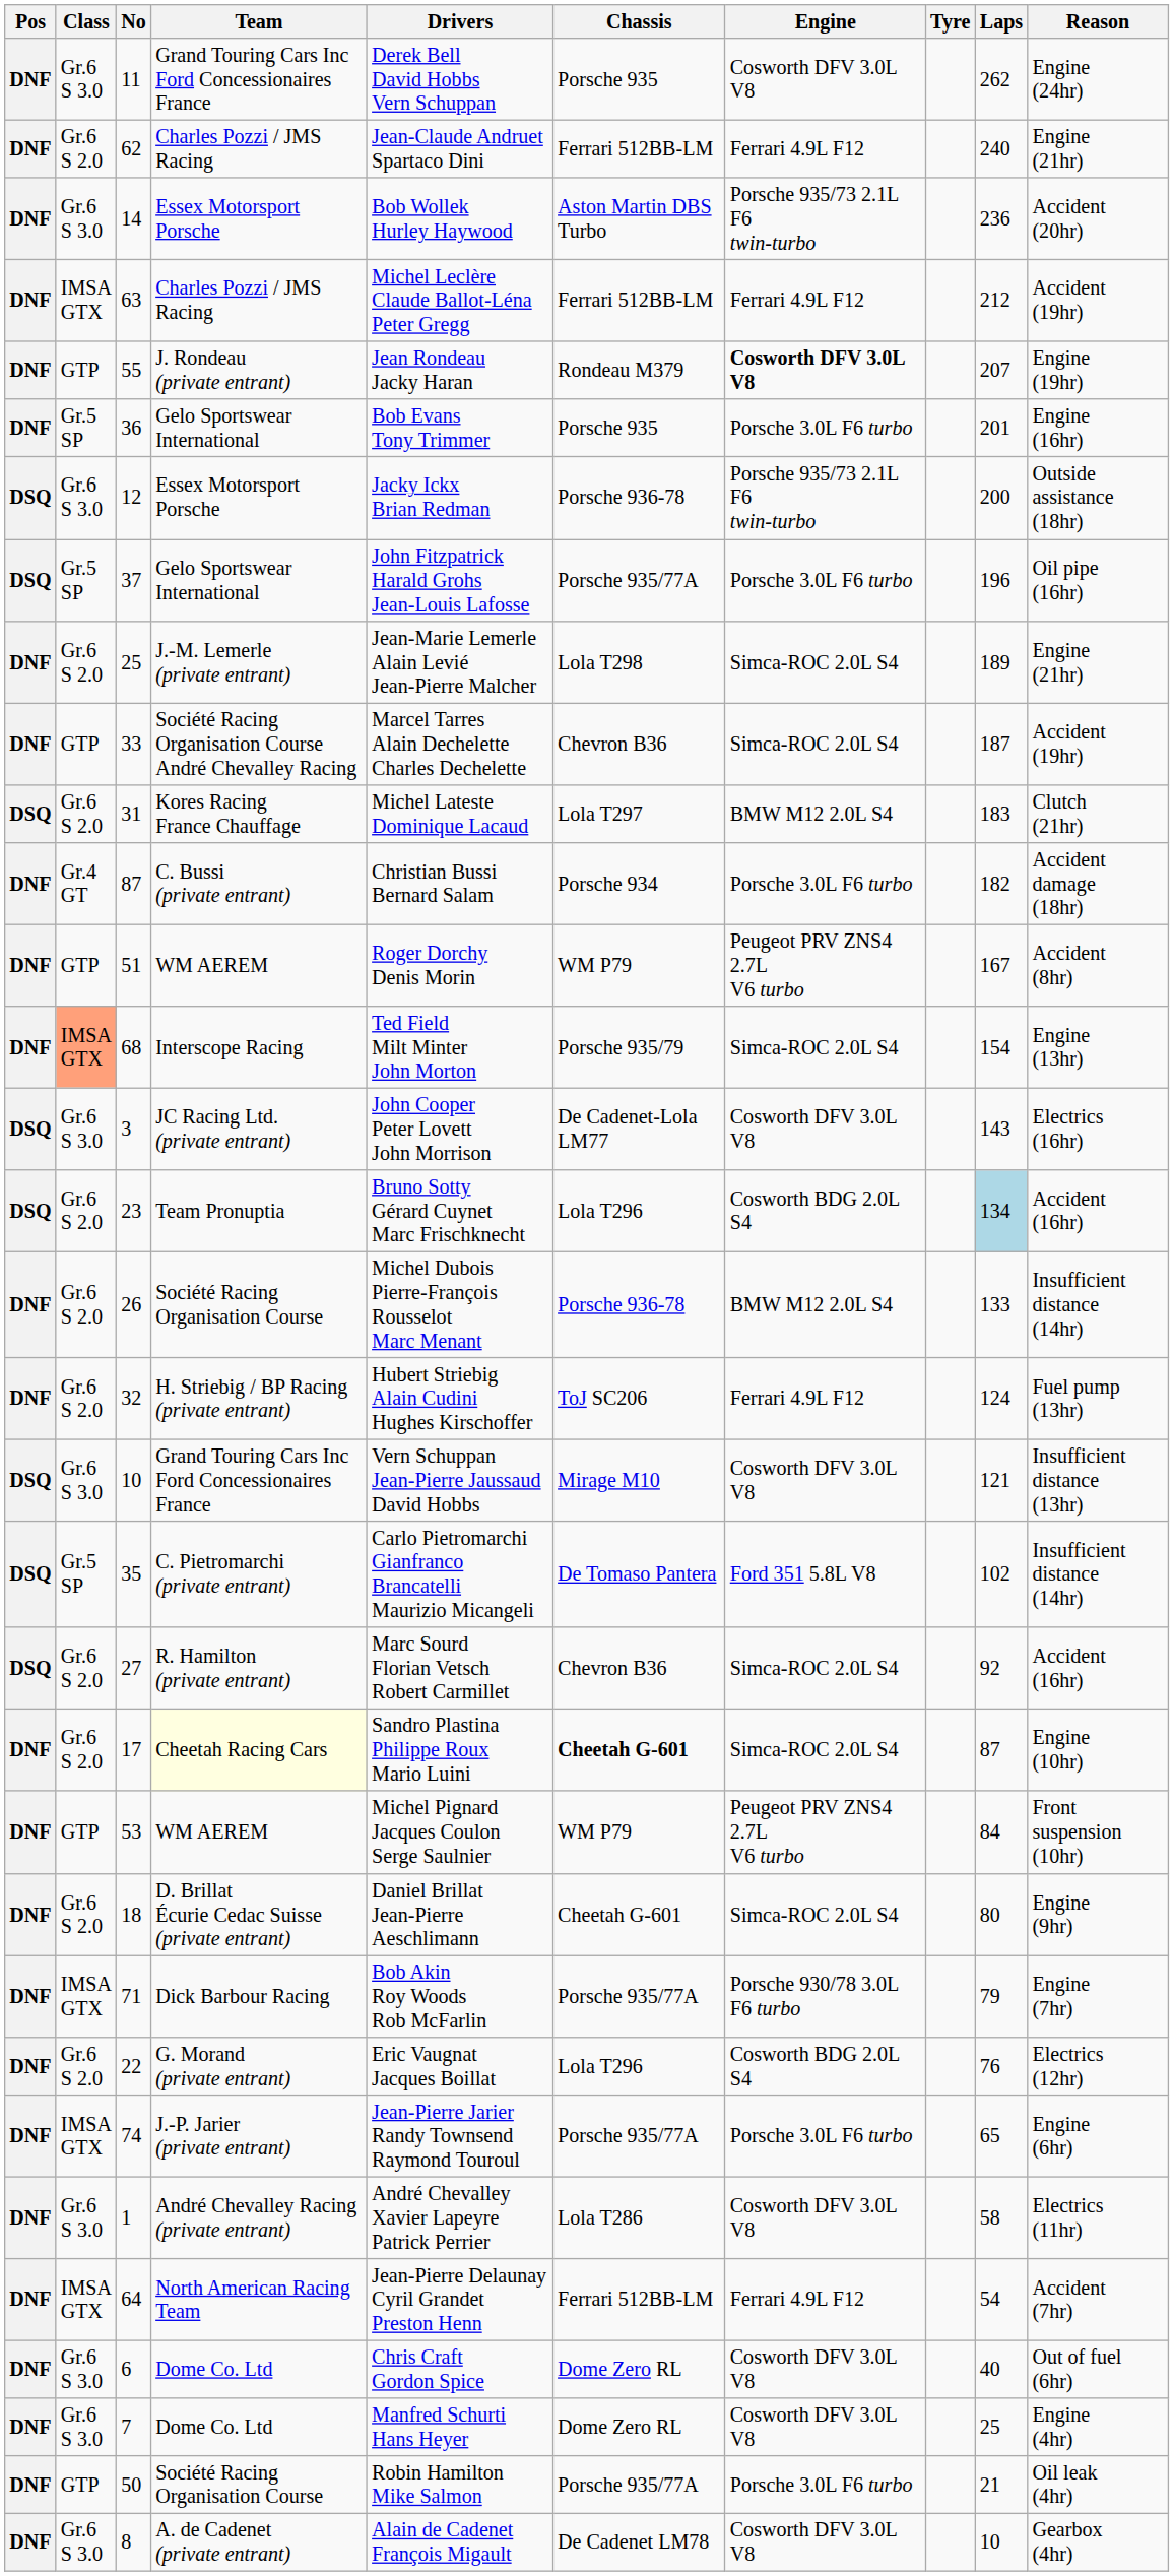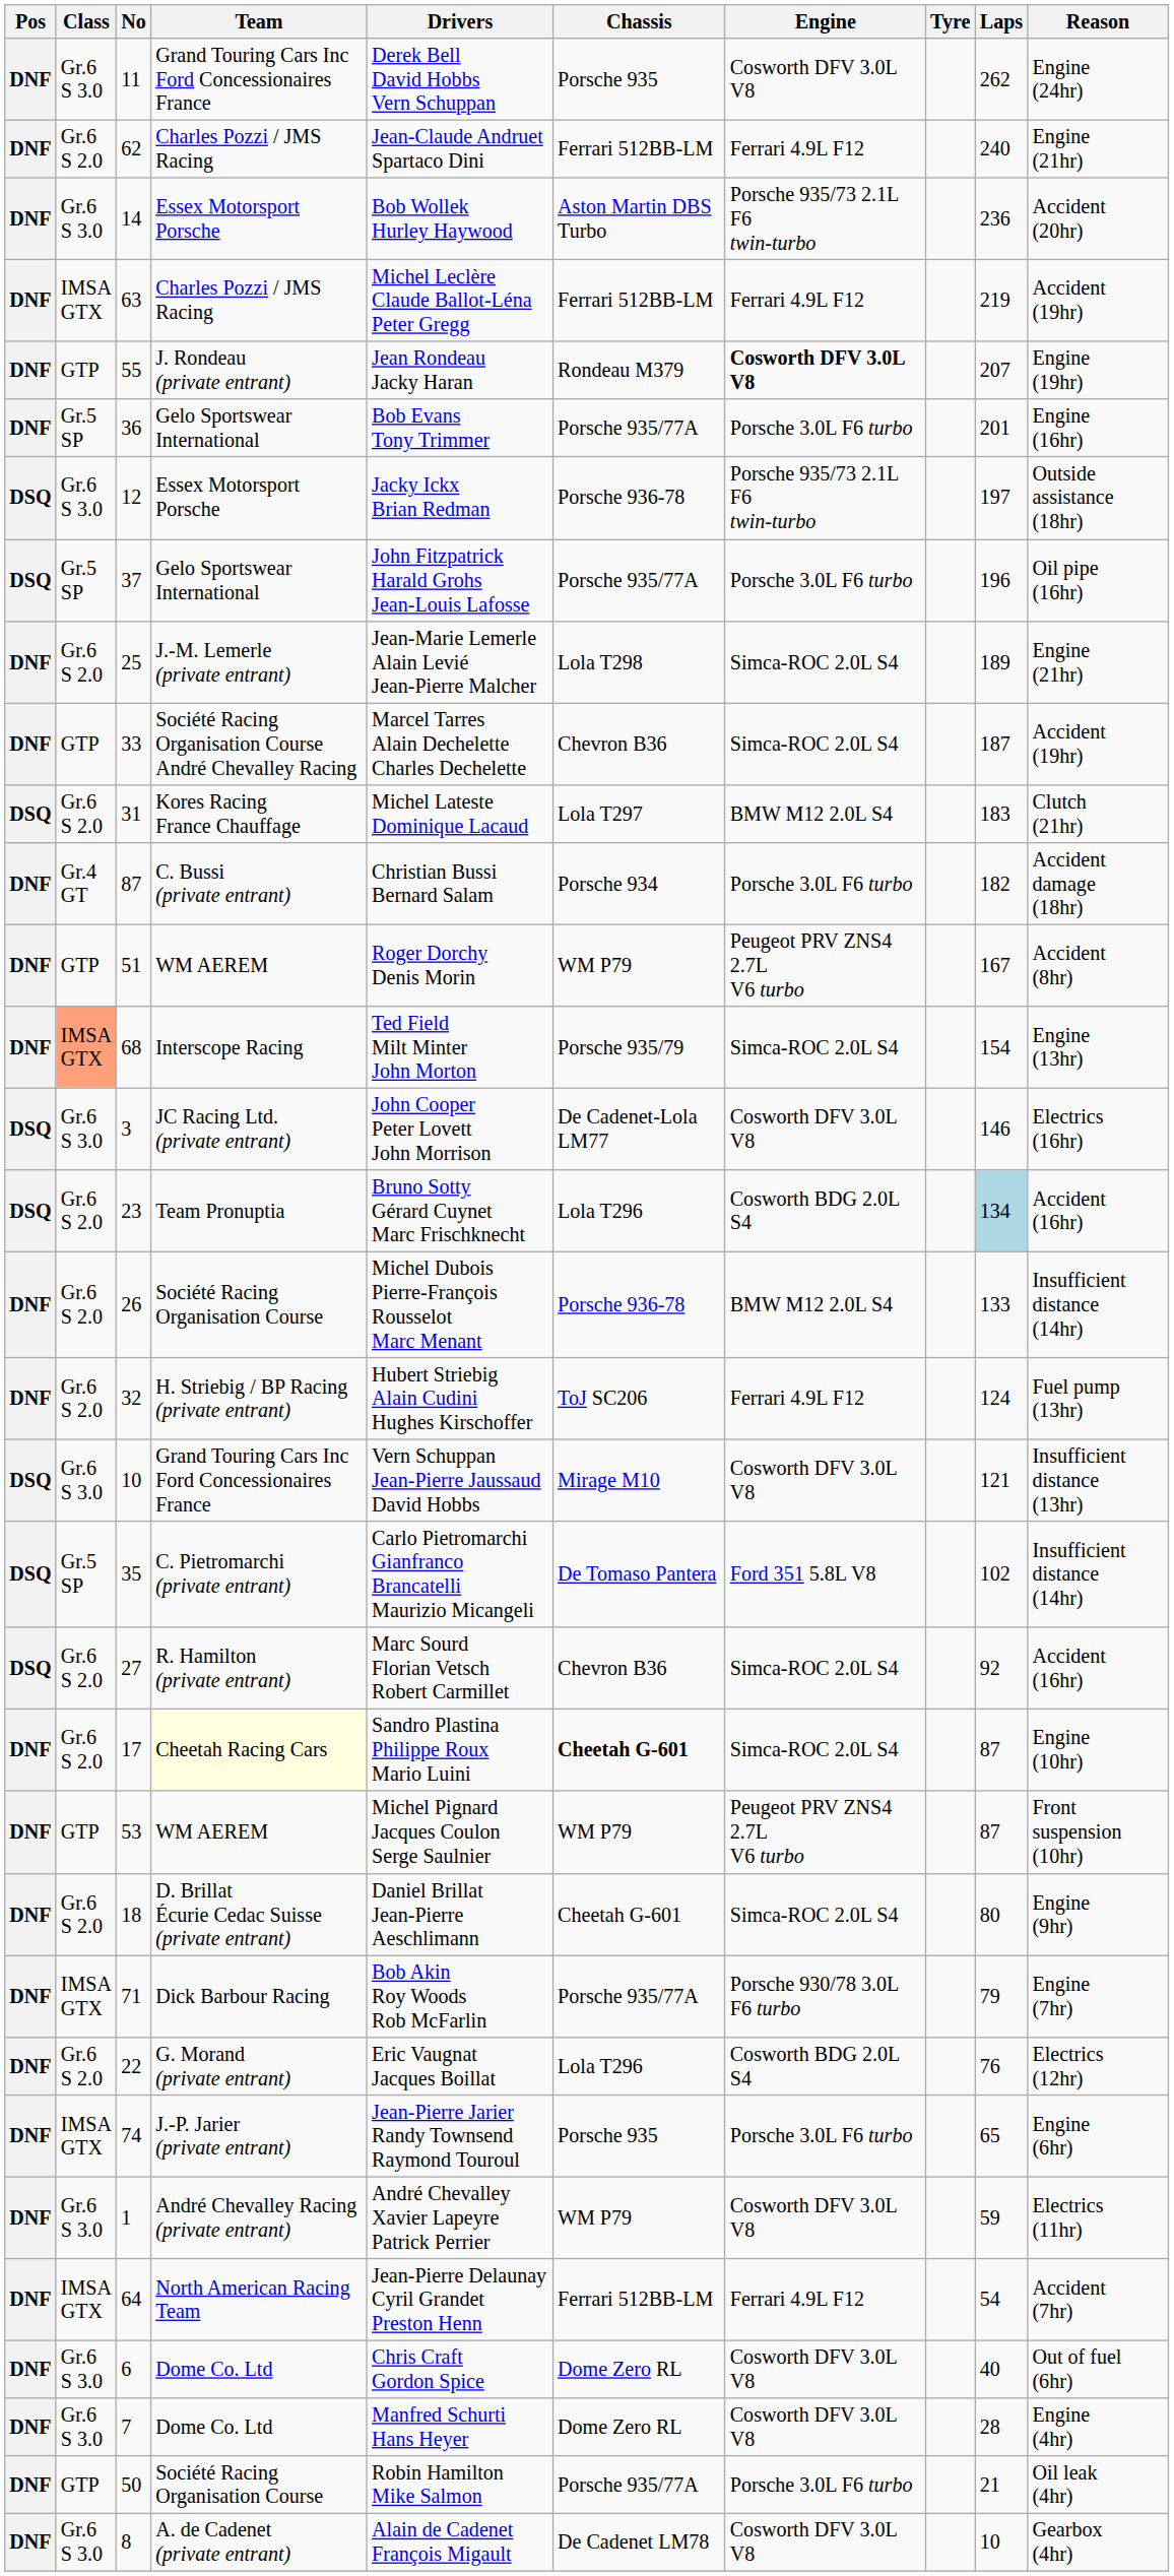 <table class="wikitable" style="font-size: 95%;">
 <tr>
 <th>Pos</th>
 <th>Class</th>
 <th>No</th>
 <th>Team</th>
 <th>Drivers</th>
 <th>Chassis</th>
 <th>Engine</th>
 <th>Tyre</th>
 <th>Laps</th>
 <th>Reason</th>
 </tr>
 <tr>
 <th>DNF</th>
 <td>Gr.6<br>S 3.0</td>
 <td>11</td>
 <td> Grand Touring Cars Inc<br> <a href='#'>Ford</a> Concessionaires France</td>
 <td> <a href='#'>Derek Bell</a><br> <a href='#'>David Hobbs</a><br> <a href='#'>Vern Schuppan</a></td>
 <td>Porsche 935</td>
 <td>Cosworth DFV 3.0L V8</td>
 <td></td>
 <td>262</td>
 <td>Engine<br>(24hr)</td>
 </tr>
 <tr>
 <th>DNF</th>
 <td>Gr.6<br>S 2.0</td>
 <td>62</td>
 <td> <a href='#'>Charles Pozzi</a> / JMS Racing</td>
 <td> <a href='#'>Jean-Claude Andruet</a><br> Spartaco Dini</td>
 <td>Ferrari 512BB-LM</td>
 <td>Ferrari 4.9L F12</td>
 <td></td>
 <td>240</td>
 <td>Engine<br>(21hr)</td>
 </tr>
 <tr>
 <th>DNF</th>
 <td>Gr.6<br>S 3.0</td>
 <td>14</td>
 <td> <a href='#'>Essex Motorsport Porsche</a></td>
 <td> <a href='#'>Bob Wollek</a><br> <a href='#'>Hurley Haywood</a></td>
 <td><a href='#'>Aston Martin DBS</a> Turbo</td>
 <td>Porsche 935/73 2.1L F6<br> <em>twin-turbo</em></td>
 <td></td>
 <td>236</td>
 <td>Accident<br>(20hr)</td>
 </tr>
 <tr>
 <th>DNF</th>
 <td>IMSA<br>GTX</td>
 <td>63</td>
 <td> <a href='#'>Charles Pozzi</a> / JMS Racing</td>
 <td> <a href='#'>Michel Leclère</a><br> <a href='#'>Claude Ballot-Léna</a><br> <a href='#'>Peter Gregg</a></td>
 <td>Ferrari 512BB-LM</td>
 <td>Ferrari 4.9L F12</td>
 <td></td>
-<td>212</td>
+<td>219</td>
 <td>Accident<br>(19hr)</td>
 </tr>
 <tr>
 <th>DNF</th>
 <td>GTP</td>
 <td>55</td>
 <td> J. Rondeau<br><em>(private entrant)</em></td>
 <td> <a href='#'>Jean Rondeau</a><br> Jacky Haran</td>
 <td>Rondeau M379</td>
 <td><strong>Cosworth DFV 3.0L V8</strong></td>
 <td></td>
 <td>207</td>
 <td>Engine<br>(19hr)</td>
 </tr>
 <tr>
 <th>DNF</th>
 <td>Gr.5<br>SP</td>
 <td>36</td>
 <td> Gelo Sportswear<br>International</td>
 <td> <a href='#'>Bob Evans</a><br> <a href='#'>Tony Trimmer</a></td>
-<td>Porsche 935</td>
+<td>Porsche 935/77A</td>
 <td>Porsche 3.0L F6 <em>turbo</em></td>
 <td></td>
 <td>201</td>
 <td>Engine<br>(16hr)</td>
 </tr>
 <tr>
 <th>DSQ</th>
 <td>Gr.6<br>S 3.0</td>
 <td>12</td>
 <td> Essex Motorsport Porsche</td>
 <td> <a href='#'>Jacky Ickx</a><br> <a href='#'>Brian Redman</a></td>
 <td>Porsche 936-78</td>
 <td>Porsche 935/73 2.1L F6<br> <em>twin-turbo</em></td>
 <td></td>
-<td>200</td>
+<td>197</td>
 <td>Outside assistance<br>(18hr)</td>
 </tr>
 <tr>
 <th>DSQ</th>
 <td>Gr.5<br>SP</td>
 <td>37</td>
 <td> Gelo Sportswear<br>International</td>
 <td> <a href='#'>John Fitzpatrick</a><br> <a href='#'>Harald Grohs</a><br> <a href='#'>Jean-Louis Lafosse</a></td>
 <td>Porsche 935/77A</td>
 <td>Porsche 3.0L F6 <em>turbo</em></td>
 <td></td>
 <td>196</td>
 <td>Oil pipe<br>(16hr)</td>
 </tr>
 <tr>
 <th>DNF</th>
 <td>Gr.6<br>S 2.0</td>
 <td>25</td>
 <td> J.-M. Lemerle<br><em>(private entrant)</em></td>
 <td> Jean-Marie Lemerle<br> Alain Levié<br> Jean-Pierre Malcher</td>
 <td>Lola T298</td>
 <td>Simca-ROC 2.0L S4</td>
 <td></td>
 <td>189</td>
 <td>Engine<br>(21hr)</td>
 </tr>
 <tr>
 <th>DNF</th>
 <td>GTP</td>
 <td>33</td>
 <td> Société Racing<br>Organisation Course<br> André Chevalley Racing</td>
 <td> Marcel Tarres<br> Alain Dechelette<br> Charles Dechelette</td>
 <td>Chevron B36</td>
 <td>Simca-ROC 2.0L S4</td>
 <td></td>
 <td>187</td>
 <td>Accident<br>(19hr)</td>
 </tr>
 <tr>
 <th>DSQ</th>
 <td>Gr.6<br>S 2.0</td>
 <td>31</td>
 <td> Kores Racing<br> France Chauffage</td>
 <td> Michel Lateste<br> <a href='#'>Dominique Lacaud</a></td>
 <td>Lola T297</td>
 <td>BMW M12 2.0L S4</td>
 <td></td>
 <td>183</td>
 <td>Clutch<br>(21hr)</td>
 </tr>
 <tr>
 <th>DNF</th>
 <td>Gr.4<br>GT</td>
 <td>87</td>
 <td> C. Bussi<br><em>(private entrant)</em></td>
 <td> Christian Bussi<br> Bernard Salam</td>
 <td>Porsche 934</td>
 <td>Porsche 3.0L F6 <em>turbo</em></td>
 <td></td>
 <td>182</td>
 <td>Accident damage<br>(18hr)</td>
 </tr>
 <tr>
 <th>DNF</th>
 <td>GTP</td>
 <td>51</td>
 <td> WM AEREM</td>
 <td> <a href='#'>Roger Dorchy</a><br> Denis Morin</td>
 <td>WM P79</td>
 <td>Peugeot PRV ZNS4 2.7L<br> V6 <em>turbo</em></td>
 <td></td>
 <td>167</td>
 <td>Accident<br>(8hr)</td>
 </tr>
 <tr>
 <th>DNF</th>
 <td style="background: lightsalmon;">IMSA<br>GTX</td>
 <td>68</td>
 <td> Interscope Racing</td>
 <td> <a href='#'>Ted Field</a><br> Milt Minter<br> <a href='#'>John Morton</a></td>
 <td>Porsche 935/79</td>
 <td>Simca-ROC 2.0L S4</td>
 <td></td>
 <td>154</td>
 <td>Engine<br>(13hr)</td>
 </tr>
 <tr>
 <th>DSQ</th>
 <td>Gr.6<br>S 3.0</td>
 <td>3</td>
 <td> JC Racing Ltd. <br><em>(private entrant)</em></td>
 <td> <a href='#'>John Cooper</a><br> Peter Lovett<br> John Morrison</td>
 <td>De Cadenet-Lola LM77</td>
 <td>Cosworth DFV 3.0L V8</td>
 <td></td>
-<td>143</td>
+<td>146</td>
 <td>Electrics<br>(16hr)</td>
 </tr>
 <tr>
 <th>DSQ</th>
 <td>Gr.6<br>S 2.0</td>
 <td>23</td>
 <td> Team Pronuptia</td>
 <td> <a href='#'>Bruno Sotty</a><br> Gérard Cuynet<br> Marc Frischknecht</td>
 <td>Lola T296</td>
 <td>Cosworth BDG 2.0L S4</td>
 <td></td>
 <td style="background: lightblue;">134</td>
 <td>Accident<br>(16hr)</td>
 </tr>
 <tr>
 <th>DNF</th>
 <td>Gr.6<br>S 2.0</td>
 <td>26</td>
 <td> Société Racing<br>Organisation Course</td>
 <td> Michel Dubois<br> Pierre-François Rousselot<br> <a href='#'>Marc Menant</a></td>
 <td><a href='#'>Porsche 936-78</a></td>
 <td>BMW M12 2.0L S4</td>
 <td></td>
 <td>133</td>
 <td>Insufficient<br> distance<br>(14hr)</td>
 </tr>
 <tr>
 <th>DNF</th>
 <td>Gr.6<br>S 2.0</td>
 <td>32</td>
 <td> H. Striebig / BP Racing<br><em>(private entrant)</em></td>
 <td> Hubert Striebig<br> <a href='#'>Alain Cudini</a><br> Hughes Kirschoffer</td>
 <td><a href='#'>ToJ</a> SC206</td>
 <td>Ferrari 4.9L F12</td>
 <td></td>
 <td>124</td>
 <td>Fuel pump<br>(13hr)</td>
 </tr>
 <tr>
 <th>DSQ</th>
 <td>Gr.6<br>S 3.0</td>
 <td>10</td>
 <td> Grand Touring Cars Inc<br> Ford Concessionaires France</td>
 <td> Vern Schuppan<br> <a href='#'>Jean-Pierre Jaussaud</a><br> David Hobbs</td>
 <td><a href='#'>Mirage M10</a></td>
 <td>Cosworth DFV 3.0L V8</td>
 <td></td>
 <td>121</td>
 <td>Insufficient<br> distance<br>(13hr)</td>
 </tr>
 <tr>
 <th>DSQ</th>
 <td>Gr.5<br>SP</td>
 <td>35</td>
 <td> C. Pietromarchi<br><em>(private entrant)</em></td>
 <td> Carlo Pietromarchi<br> <a href='#'>Gianfranco Brancatelli</a><br> Maurizio Micangeli</td>
 <td><a href='#'>De Tomaso Pantera</a></td>
 <td><a href='#'>Ford 351</a> 5.8L V8</td>
 <td></td>
 <td>102</td>
 <td>Insufficient<br> distance<br>(14hr)</td>
 </tr>
 <tr>
 <th>DSQ</th>
 <td>Gr.6<br>S 2.0</td>
 <td>27</td>
 <td> R. Hamilton<br><em>(private entrant)</em></td>
 <td> Marc Sourd<br> Florian Vetsch<br> Robert Carmillet</td>
 <td>Chevron B36</td>
 <td>Simca-ROC 2.0L S4</td>
 <td></td>
 <td>92</td>
 <td>Accident<br>(16hr)</td>
 </tr>
 <tr>
 <th>DNF</th>
 <td>Gr.6<br>S 2.0</td>
 <td>17</td>
 <td style="background: lightyellow;"> Cheetah Racing Cars</td>
 <td> Sandro Plastina<br> <a href='#'>Philippe Roux</a><br> Mario Luini</td>
 <td><strong>Cheetah G-601</strong></td>
 <td>Simca-ROC 2.0L S4</td>
 <td></td>
 <td>87</td>
 <td>Engine<br>(10hr)</td>
 </tr>
 <tr>
 <th>DNF</th>
 <td>GTP</td>
 <td>53</td>
 <td> WM AEREM</td>
 <td> Michel Pignard<br> Jacques Coulon<br> Serge Saulnier</td>
 <td>WM P79</td>
 <td>Peugeot PRV ZNS4 2.7L<br> V6 <em>turbo</em></td>
 <td></td>
-<td>84</td>
+<td>87</td>
 <td>Front suspension<br>(10hr)</td>
 </tr>
 <tr>
 <th>DNF</th>
 <td>Gr.6<br>S 2.0</td>
 <td>18</td>
 <td> D. Brillat<br> Écurie Cedac Suisse<br><em>(private entrant)</em></td>
 <td> Daniel Brillat<br> Jean-Pierre Aeschlimann</td>
 <td>Cheetah G-601</td>
 <td>Simca-ROC 2.0L S4</td>
 <td></td>
 <td>80</td>
 <td>Engine<br>(9hr)</td>
 </tr>
 <tr>
 <th>DNF</th>
 <td>IMSA<br>GTX</td>
 <td>71</td>
 <td> Dick Barbour Racing</td>
 <td> <a href='#'>Bob Akin</a><br> Roy Woods<br> Rob McFarlin</td>
 <td>Porsche 935/77A</td>
 <td>Porsche 930/78 3.0L F6 <em>turbo</em></td>
 <td></td>
 <td>79</td>
 <td>Engine<br>(7hr)</td>
 </tr>
 <tr>
 <th>DNF</th>
 <td>Gr.6<br>S 2.0</td>
 <td>22</td>
 <td> G. Morand<br><em>(private entrant)</em></td>
 <td> Eric Vaugnat<br> Jacques Boillat</td>
 <td>Lola T296</td>
 <td>Cosworth BDG 2.0L S4</td>
 <td></td>
 <td>76</td>
 <td>Electrics<br>(12hr)</td>
 </tr>
 <tr>
 <th>DNF</th>
 <td>IMSA<br>GTX</td>
 <td>74</td>
 <td> J.-P. Jarier <br><em>(private entrant)</em></td>
 <td> <a href='#'>Jean-Pierre Jarier</a><br> Randy Townsend<br> Raymond Touroul</td>
-<td>Porsche 935/77A</td>
+<td>Porsche 935</td>
 <td>Porsche 3.0L F6 <em>turbo</em></td>
 <td></td>
 <td>65</td>
 <td>Engine<br>(6hr)</td>
 </tr>
 <tr>
 <th>DNF</th>
 <td>Gr.6<br>S 3.0</td>
 <td>1</td>
 <td> André Chevalley Racing<br><em>(private entrant)</em></td>
 <td> André Chevalley<br>  Xavier Lapeyre<br> Patrick Perrier</td>
-<td>Lola T286</td>
+<td>WM P79</td>
 <td>Cosworth DFV 3.0L V8</td>
 <td></td>
-<td>58</td>
+<td>59</td>
 <td>Electrics<br>(11hr)</td>
 </tr>
 <tr>
 <th>DNF</th>
 <td>IMSA<br>GTX</td>
 <td>64</td>
 <td> <a href='#'>North American Racing Team</a></td>
 <td> Jean-Pierre Delaunay<br> Cyril Grandet<br> <a href='#'>Preston Henn</a></td>
 <td>Ferrari 512BB-LM</td>
 <td>Ferrari 4.9L F12</td>
 <td></td>
 <td>54</td>
 <td>Accident<br>(7hr)</td>
 </tr>
 <tr>
 <th>DNF</th>
 <td>Gr.6<br>S 3.0</td>
 <td>6</td>
 <td> <a href='#'>Dome Co. Ltd</a></td>
 <td> <a href='#'>Chris Craft</a><br> <a href='#'>Gordon Spice</a></td>
 <td><a href='#'>Dome Zero</a> RL</td>
 <td>Cosworth DFV 3.0L V8</td>
 <td></td>
 <td>40</td>
 <td>Out of fuel<br>(6hr)</td>
 </tr>
 <tr>
 <th>DNF</th>
 <td>Gr.6<br>S 3.0</td>
 <td>7</td>
 <td> Dome Co. Ltd</td>
 <td> <a href='#'>Manfred Schurti</a><br> <a href='#'>Hans Heyer</a></td>
 <td>Dome Zero RL</td>
 <td>Cosworth DFV 3.0L V8</td>
 <td></td>
-<td>25</td>
+<td>28</td>
 <td>Engine<br>(4hr)</td>
 </tr>
 <tr>
 <th>DNF</th>
 <td>GTP</td>
 <td>50</td>
 <td> Société Racing<br>Organisation Course</td>
 <td> Robin Hamilton<br> <a href='#'>Mike Salmon</a></td>
 <td>Porsche 935/77A</td>
 <td>Porsche 3.0L F6 <em>turbo</em></td>
 <td></td>
 <td>21</td>
 <td>Oil leak<br>(4hr)</td>
 </tr>
 <tr>
 <th>DNF</th>
 <td>Gr.6<br>S 3.0</td>
 <td>8</td>
 <td> A. de Cadenet<br><em>(private entrant)</em></td>
 <td> <a href='#'>Alain de Cadenet</a><br> <a href='#'>François Migault</a></td>
 <td>De Cadenet LM78</td>
 <td>Cosworth DFV 3.0L V8</td>
 <td></td>
 <td>10</td>
 <td>Gearbox<br>(4hr)</td>
 </tr>
 </table>
